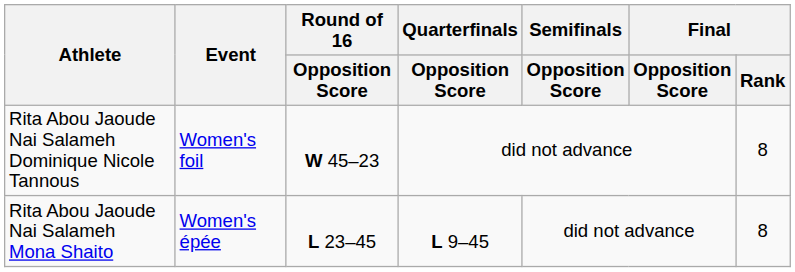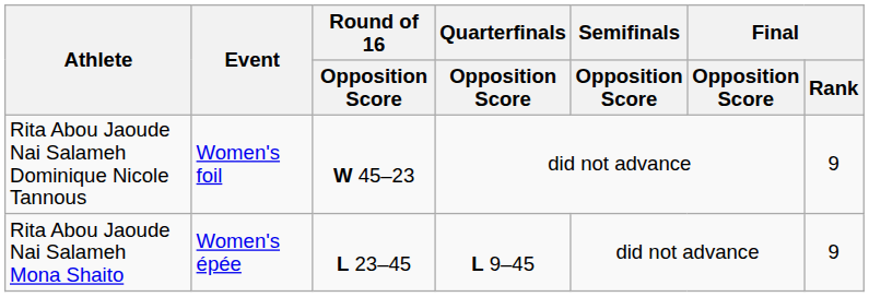 <table class=wikitable style=font-size:90%;text-align:center>
 <tr>
 <th rowspan="2">Athlete</th>
 <th rowspan="2">Event</th>
 <th>Round of 16</th>
 <th>Quarterfinals</th>
 <th>Semifinals</th>
 <th colspan="2">Final</th>
 </tr>
 <tr>
 <th>Opposition<br>Score</th>
 <th>Opposition<br>Score</th>
 <th>Opposition<br>Score</th>
 <th>Opposition<br>Score</th>
 <th>Rank</th>
 </tr>
 <tr>
 <td align=left>Rita Abou Jaoude<br>Nai Salameh<br>Dominique Nicole Tannous</td>
 <td align=left><a href='#'>Women's foil</a></td>
 <td><br><strong>W</strong> 45–23</td>
 <td colspan=3>did not advance</td>
-<td>8</td>
+<td>9</td>
 </tr>
 <tr>
 <td align=left>Rita Abou Jaoude<br>Nai Salameh<br><a href='#'>Mona Shaito</a></td>
 <td align=left><a href='#'>Women's épée</a></td>
 <td><br><strong>L</strong> 23–45</td>
 <td><br><strong>L</strong> 9–45</td>
 <td colspan=2>did not advance</td>
-<td>8</td>
+<td>9</td>
 </tr>
 </table>
